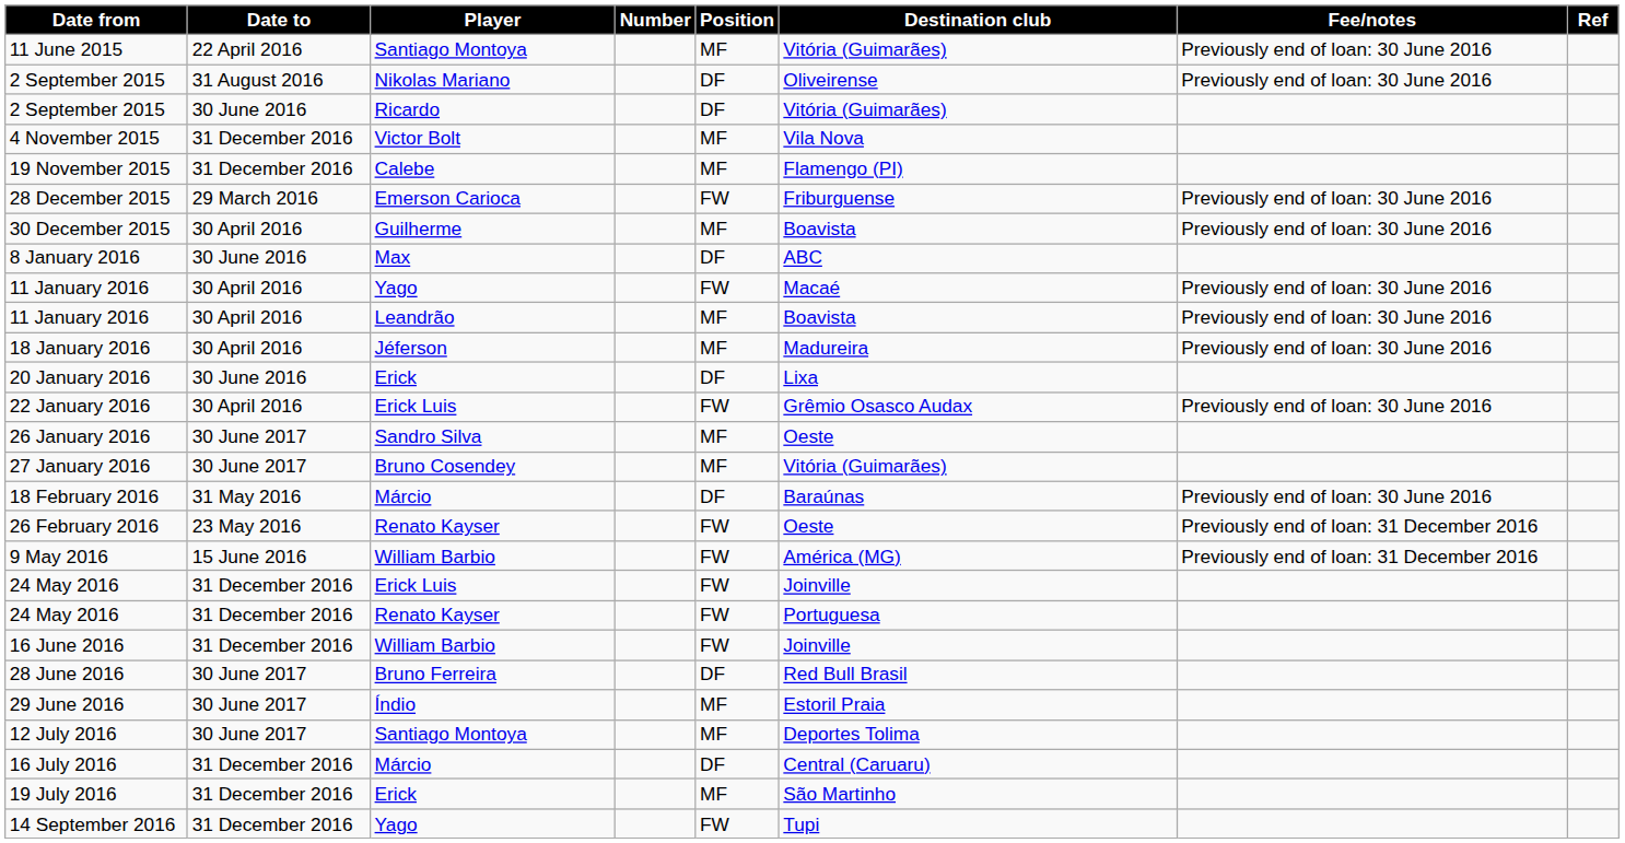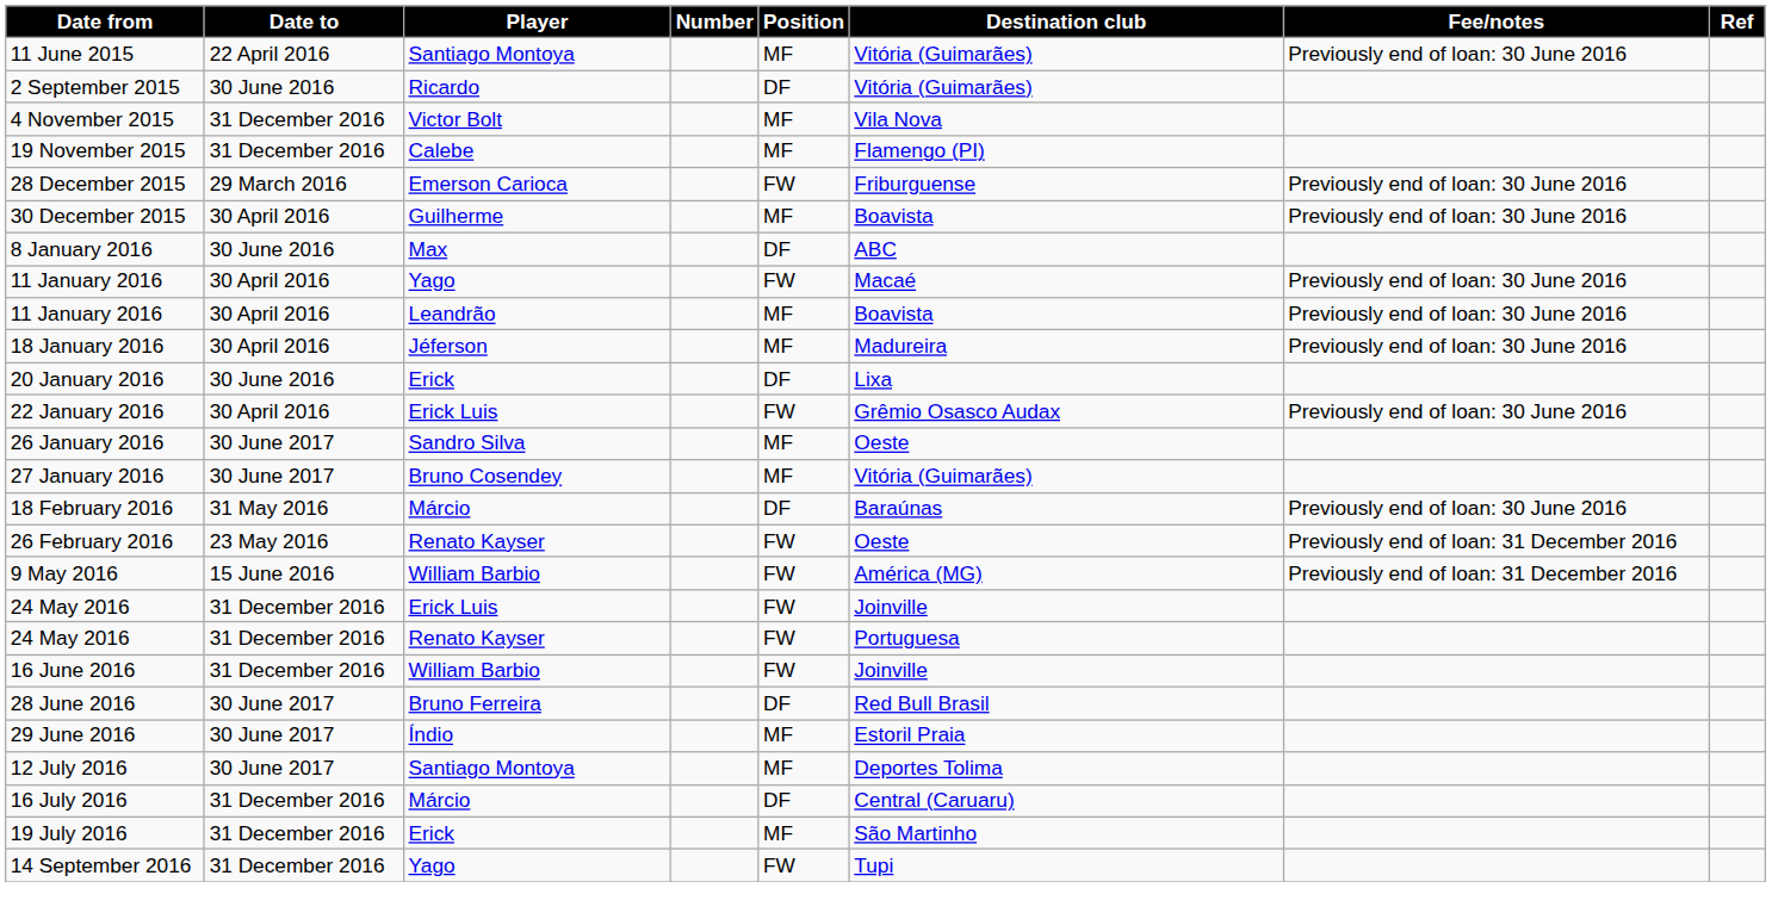 <table class="wikitable" style="text-align:left; font-size:85%;">
 <tr>
 <th style="background:#000000; color:white; width:125px;">Date from</th>
 <th style="background:#000000; color:white; width:125px;">Date to</th>
 <th style="background:#000000; color:white; width:170px;">Player</th>
 <th style="background:#000000; color:white; width:50px;">Number</th>
 <th style="background:#000000; color:white; width:50px;">Position</th>
 <th style="background:#000000; color:white; width:280px;">Destination club</th>
 <th style="background:#000000; color:white; width:275px;">Fee/notes</th>
 <th style="background:#000000; color:white; width:30px;">Ref</th>
 </tr>
 <tr>
 <td>11 June 2015</td>
 <td>22 April 2016</td>
 <td> <a href='#'>Santiago Montoya</a></td>
 <td></td>
 <td>MF</td>
 <td> <a href='#'>Vitória (Guimarães)</a></td>
-<td>Previously end of loan: 30 June 2016</td>
-<td></td>
-</tr>
-<tr>
-<td>2 September 2015</td>
-<td>31 August 2016</td>
-<td> <a href='#'>Nikolas Mariano</a></td>
-<td></td>
-<td>DF</td>
-<td> <a href='#'>Oliveirense</a></td>
 <td>Previously end of loan: 30 June 2016</td>
 <td></td>
 </tr>
 <tr>
 <td>2 September 2015</td>
 <td>30 June 2016</td>
 <td> <a href='#'>Ricardo</a></td>
 <td></td>
 <td>DF</td>
 <td> <a href='#'>Vitória (Guimarães)</a></td>
 <td></td>
 <td></td>
 </tr>
 <tr>
 <td>4 November 2015</td>
 <td>31 December 2016</td>
 <td> <a href='#'>Victor Bolt</a></td>
 <td></td>
 <td>MF</td>
 <td> <a href='#'>Vila Nova</a></td>
 <td></td>
 <td></td>
 </tr>
 <tr>
 <td>19 November 2015</td>
 <td>31 December 2016</td>
 <td> <a href='#'>Calebe</a></td>
 <td></td>
 <td>MF</td>
 <td> <a href='#'>Flamengo (PI)</a></td>
 <td></td>
 <td></td>
 </tr>
 <tr>
 <td>28 December 2015</td>
 <td>29 March 2016</td>
 <td> <a href='#'>Emerson Carioca</a></td>
 <td></td>
 <td>FW</td>
 <td> <a href='#'>Friburguense</a></td>
 <td>Previously end of loan: 30 June 2016</td>
 <td></td>
 </tr>
 <tr>
 <td>30 December 2015</td>
 <td>30 April 2016</td>
 <td> <a href='#'>Guilherme</a></td>
 <td></td>
 <td>MF</td>
 <td> <a href='#'>Boavista</a></td>
 <td>Previously end of loan: 30 June 2016</td>
 <td></td>
 </tr>
 <tr>
 <td>8 January 2016</td>
 <td>30 June 2016</td>
 <td> <a href='#'>Max</a></td>
 <td></td>
 <td>DF</td>
 <td> <a href='#'>ABC</a></td>
 <td></td>
 <td></td>
 </tr>
 <tr>
 <td>11 January 2016</td>
 <td>30 April 2016</td>
 <td> <a href='#'>Yago</a></td>
 <td></td>
 <td>FW</td>
 <td> <a href='#'>Macaé</a></td>
 <td>Previously end of loan: 30 June 2016</td>
 <td></td>
 </tr>
 <tr>
 <td>11 January 2016</td>
 <td>30 April 2016</td>
 <td> <a href='#'>Leandrão</a></td>
 <td></td>
 <td>MF</td>
 <td> <a href='#'>Boavista</a></td>
 <td>Previously end of loan: 30 June 2016</td>
 <td></td>
 </tr>
 <tr>
 <td>18 January 2016</td>
 <td>30 April 2016</td>
 <td> <a href='#'>Jéferson</a></td>
 <td></td>
 <td>MF</td>
 <td> <a href='#'>Madureira</a></td>
 <td>Previously end of loan: 30 June 2016</td>
 <td></td>
 </tr>
 <tr>
 <td>20 January 2016</td>
 <td>30 June 2016</td>
 <td> <a href='#'>Erick</a></td>
 <td></td>
 <td>DF</td>
 <td> <a href='#'>Lixa</a></td>
 <td></td>
 <td></td>
 </tr>
 <tr>
 <td>22 January 2016</td>
 <td>30 April 2016</td>
 <td> <a href='#'>Erick Luis</a></td>
 <td></td>
 <td>FW</td>
 <td> <a href='#'>Grêmio Osasco Audax</a></td>
 <td>Previously end of loan: 30 June 2016</td>
 <td></td>
 </tr>
 <tr>
 <td>26 January 2016</td>
 <td>30 June 2017</td>
 <td> <a href='#'>Sandro Silva</a></td>
 <td></td>
 <td>MF</td>
 <td> <a href='#'>Oeste</a></td>
 <td></td>
 <td></td>
 </tr>
 <tr>
 <td>27 January 2016</td>
 <td>30 June 2017</td>
 <td> <a href='#'>Bruno Cosendey</a></td>
 <td></td>
 <td>MF</td>
 <td> <a href='#'>Vitória (Guimarães)</a></td>
 <td></td>
 <td></td>
 </tr>
 <tr>
 <td>18 February 2016</td>
 <td>31 May 2016</td>
 <td> <a href='#'>Márcio</a></td>
 <td></td>
 <td>DF</td>
 <td> <a href='#'>Baraúnas</a></td>
 <td>Previously end of loan: 30 June 2016</td>
 <td></td>
 </tr>
 <tr>
 <td>26 February 2016</td>
 <td>23 May 2016</td>
 <td> <a href='#'>Renato Kayser</a></td>
 <td></td>
 <td>FW</td>
 <td> <a href='#'>Oeste</a></td>
 <td>Previously end of loan: 31 December 2016</td>
 <td></td>
 </tr>
 <tr>
 <td>9 May 2016</td>
 <td>15 June 2016</td>
 <td> <a href='#'>William Barbio</a></td>
 <td></td>
 <td>FW</td>
 <td> <a href='#'>América (MG)</a></td>
 <td>Previously end of loan: 31 December 2016</td>
 <td></td>
 </tr>
 <tr>
 <td>24 May 2016</td>
 <td>31 December 2016</td>
 <td> <a href='#'>Erick Luis</a></td>
 <td></td>
 <td>FW</td>
 <td> <a href='#'>Joinville</a></td>
 <td></td>
 <td></td>
 </tr>
 <tr>
 <td>24 May 2016</td>
 <td>31 December 2016</td>
 <td> <a href='#'>Renato Kayser</a></td>
 <td></td>
 <td>FW</td>
 <td> <a href='#'>Portuguesa</a></td>
 <td></td>
 <td></td>
 </tr>
 <tr>
 <td>16 June 2016</td>
 <td>31 December 2016</td>
 <td> <a href='#'>William Barbio</a></td>
 <td></td>
 <td>FW</td>
 <td> <a href='#'>Joinville</a></td>
 <td></td>
 <td></td>
 </tr>
 <tr>
 <td>28 June 2016</td>
 <td>30 June 2017</td>
 <td> <a href='#'>Bruno Ferreira</a></td>
 <td></td>
 <td>DF</td>
 <td> <a href='#'>Red Bull Brasil</a></td>
 <td></td>
 <td></td>
 </tr>
 <tr>
 <td>29 June 2016</td>
 <td>30 June 2017</td>
 <td> <a href='#'>Índio</a></td>
 <td></td>
 <td>MF</td>
 <td> <a href='#'>Estoril Praia</a></td>
 <td></td>
 <td></td>
 </tr>
 <tr>
 <td>12 July 2016</td>
 <td>30 June 2017</td>
 <td> <a href='#'>Santiago Montoya</a></td>
 <td></td>
 <td>MF</td>
 <td> <a href='#'>Deportes Tolima</a></td>
 <td></td>
 <td></td>
 </tr>
 <tr>
 <td>16 July 2016</td>
 <td>31 December 2016</td>
 <td> <a href='#'>Márcio</a></td>
 <td></td>
 <td>DF</td>
 <td> <a href='#'>Central (Caruaru)</a></td>
 <td></td>
 <td></td>
 </tr>
 <tr>
 <td>19 July 2016</td>
 <td>31 December 2016</td>
 <td> <a href='#'>Erick</a></td>
 <td></td>
 <td>MF</td>
 <td> <a href='#'>São Martinho</a></td>
 <td></td>
 <td></td>
 </tr>
 <tr>
 <td>14 September 2016</td>
 <td>31 December 2016</td>
 <td> <a href='#'>Yago</a></td>
 <td></td>
 <td>FW</td>
 <td> <a href='#'>Tupi</a></td>
 <td></td>
 <td></td>
 </tr>
 </table>
